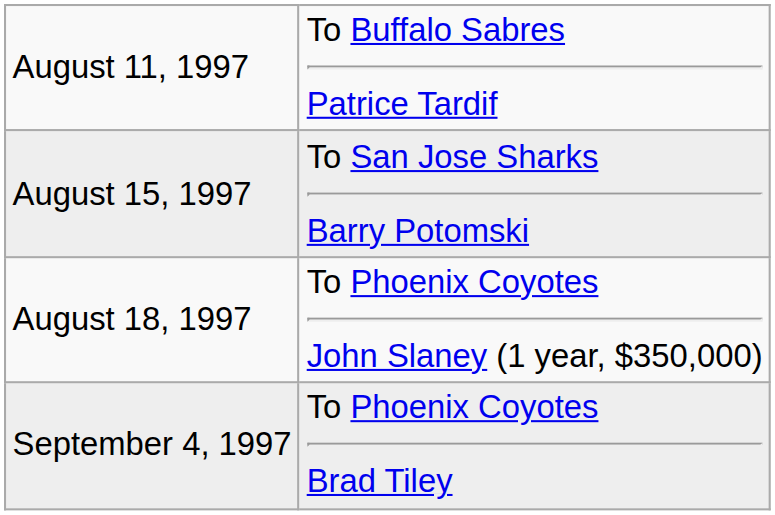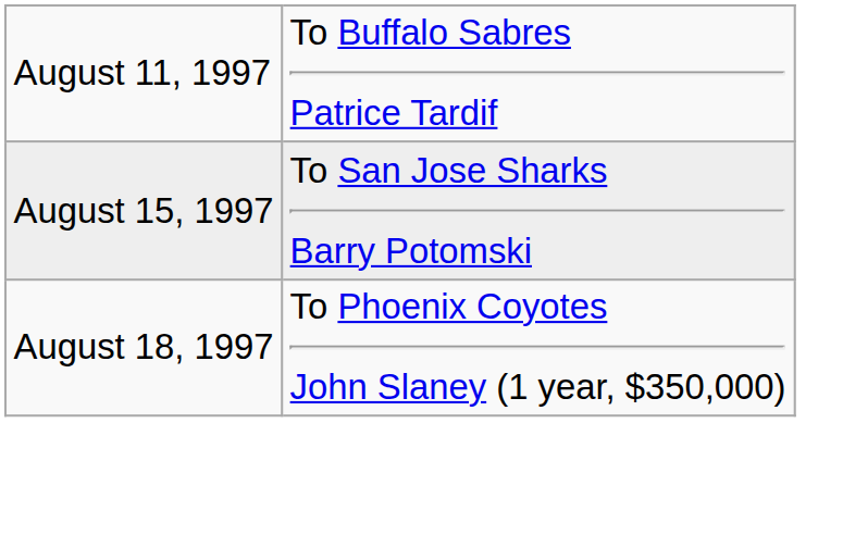 <table class="wikitable">
 <tr>
 <td>August 11, 1997</td>
 <td valign="top">To <a href='#'>Buffalo Sabres</a><hr><a href='#'>Patrice Tardif</a></td>
 </tr>
 <tr style="background:#eee;">
 <td>August 15, 1997</td>
 <td valign="top">To <a href='#'>San Jose Sharks</a><hr><a href='#'>Barry Potomski</a></td>
 </tr>
 <tr>
 <td>August 18, 1997</td>
 <td valign="top">To <a href='#'>Phoenix Coyotes</a><hr><a href='#'>John Slaney</a> (1 year, $350,000)</td>
 </tr>
-<tr style="background:#eee;">
-<td>September 4, 1997</td>
-<td valign="top">To <a href='#'>Phoenix Coyotes</a><hr><a href='#'>Brad Tiley</a></td>
-</tr>
 </table>
